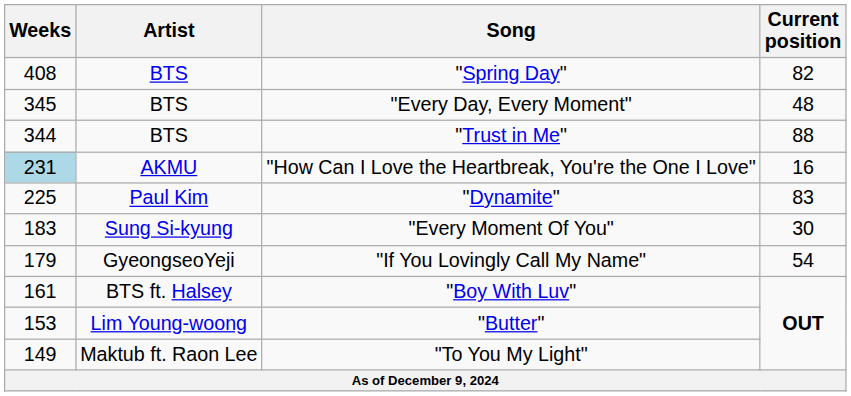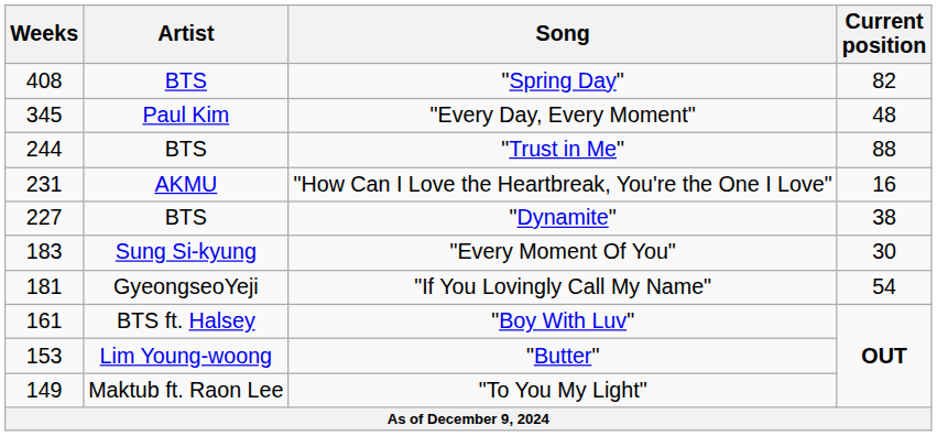 <table class="wikitable sortable plainrowheaders" style="text-align:center">
 <tr>
 <th>Weeks</th>
 <th>Artist</th>
 <th>Song</th>
 <th>Current<br>position</th>
 </tr>
 <tr>
 <td>408</td>
 <td><a href='#'>BTS</a></td>
 <td>"<a href='#'>Spring Day</a>" </td>
 <td>82</td>
 </tr>
 <tr>
 <td>345</td>
-<td>BTS</td>
+<td><a href='#'>Paul Kim</a></td>
 <td>"Every Day, Every Moment" </td>
 <td>48</td>
 </tr>
 <tr>
-<td>344</td>
+<td>244</td>
 <td>BTS</td>
 <td>"<a href='#'>Trust in Me</a>" </td>
 <td>88</td>
 </tr>
 <tr>
-<td style="background: lightblue;">231</td>
+<td>231</td>
 <td><a href='#'>AKMU</a></td>
 <td>"How Can I Love the Heartbreak, You're the One I Love" </td>
 <td>16</td>
 </tr>
 <tr>
-<td>225</td>
-<td><a href='#'>Paul Kim</a></td>
+<td>227</td>
+<td>BTS</td>
 <td>"<a href='#'>Dynamite</a>"</td>
-<td>83</td>
+<td>38</td>
 </tr>
 <tr>
 <td>183</td>
 <td><a href='#'>Sung Si-kyung</a></td>
 <td>"Every Moment Of You" </td>
 <td>30</td>
 </tr>
 <tr>
-<td>179</td>
+<td>181</td>
 <td>GyeongseoYeji</td>
 <td>"If You Lovingly Call My Name" </td>
 <td>54</td>
 </tr>
 <tr>
 <td>161</td>
 <td>BTS ft. <a href='#'>Halsey</a></td>
 <td>"<a href='#'>Boy With Luv</a>"</td>
 <td rowspan=3><span><strong>OUT</strong></span></td>
 </tr>
 <tr>
 <td>153</td>
 <td><a href='#'>Lim Young-woong</a></td>
 <td>"<a href='#'>Butter</a>"</td>
 </tr>
 <tr>
 <td>149</td>
 <td>Maktub ft. Raon Lee</td>
 <td>"To You My Light"</td>
 </tr>
 <tr>
 <th colspan="5" style="font-size:8pt;">As of December 9, 2024</th>
 </tr>
 </table>
